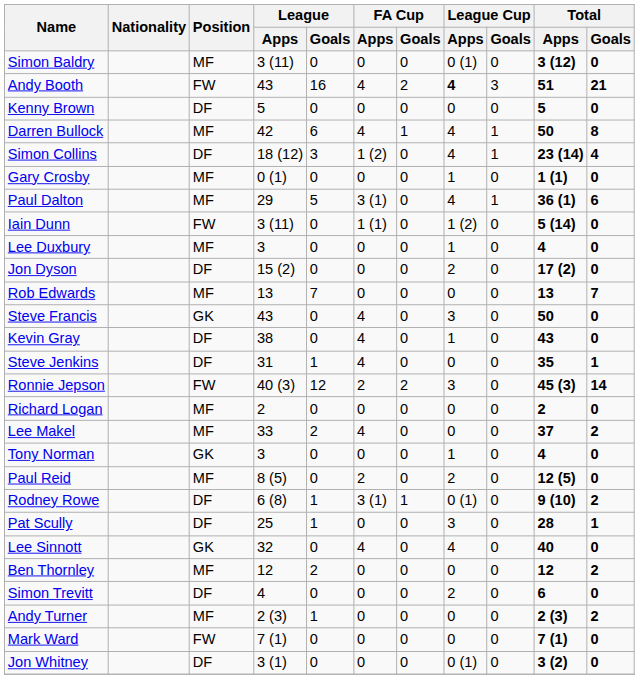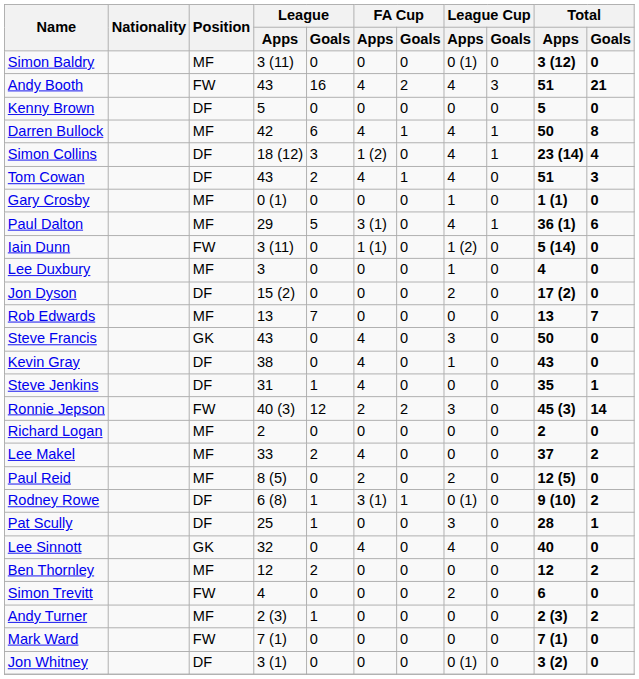 <table class="wikitable sortable">
 <tr>
 <th scope=col rowspan=2>Name</th>
 <th scope=col rowspan=2>Nationality</th>
 <th scope=col rowspan=2>Position</th>
 <th colspan=2>League</th>
 <th colspan=2>FA Cup</th>
 <th colspan=2>League Cup</th>
 <th colspan=2>Total</th>
 </tr>
 <tr>
 <th>Apps</th>
 <th>Goals</th>
 <th>Apps</th>
 <th>Goals</th>
 <th>Apps</th>
 <th>Goals</th>
 <th>Apps</th>
 <th>Goals</th>
 </tr>
 <tr>
 <td><a href='#'>Simon Baldry</a></td>
 <td></td>
 <td>MF</td>
 <td>3 (11)</td>
 <td>0</td>
 <td>0</td>
 <td>0</td>
 <td>0 (1)</td>
 <td>0</td>
 <td><strong>3 (12)</strong></td>
 <td><strong>0</strong></td>
 </tr>
 <tr>
 <td><a href='#'>Andy Booth</a></td>
 <td></td>
 <td>FW</td>
 <td>43</td>
 <td>16</td>
 <td>4</td>
 <td>2</td>
-<td><strong>4</strong></td>
+<td>4</td>
 <td>3</td>
 <td><strong>51</strong></td>
 <td><strong>21</strong></td>
 </tr>
 <tr>
 <td><a href='#'>Kenny Brown</a></td>
 <td></td>
 <td>DF</td>
 <td>5</td>
 <td>0</td>
 <td>0</td>
 <td>0</td>
 <td>0</td>
 <td>0</td>
 <td><strong>5</strong></td>
 <td><strong>0</strong></td>
 </tr>
 <tr>
 <td><a href='#'>Darren Bullock</a></td>
 <td></td>
 <td>MF</td>
 <td>42</td>
 <td>6</td>
 <td>4</td>
 <td>1</td>
 <td>4</td>
 <td>1</td>
 <td><strong>50</strong></td>
 <td><strong>8</strong></td>
 </tr>
 <tr>
 <td><a href='#'>Simon Collins</a></td>
 <td></td>
 <td>DF</td>
 <td>18 (12)</td>
 <td>3</td>
 <td>1 (2)</td>
 <td>0</td>
 <td>4</td>
 <td>1</td>
 <td><strong>23 (14)</strong></td>
 <td><strong>4</strong></td>
+</tr>
+<tr>
+<td><a href='#'>Tom Cowan</a></td>
+<td></td>
+<td>DF</td>
+<td>43</td>
+<td>2</td>
+<td>4</td>
+<td>1</td>
+<td>4</td>
+<td>0</td>
+<td><strong>51</strong></td>
+<td><strong>3</strong></td>
 </tr>
 <tr>
 <td><a href='#'>Gary Crosby</a></td>
 <td></td>
 <td>MF</td>
 <td>0 (1)</td>
 <td>0</td>
 <td>0</td>
 <td>0</td>
 <td>1</td>
 <td>0</td>
 <td><strong>1 (1)</strong></td>
 <td><strong>0</strong></td>
 </tr>
 <tr>
 <td><a href='#'>Paul Dalton</a></td>
 <td></td>
 <td>MF</td>
 <td>29</td>
 <td>5</td>
 <td>3 (1)</td>
 <td>0</td>
 <td>4</td>
 <td>1</td>
 <td><strong>36 (1)</strong></td>
 <td><strong>6</strong></td>
 </tr>
 <tr>
 <td><a href='#'>Iain Dunn</a></td>
 <td></td>
 <td>FW</td>
 <td>3 (11)</td>
 <td>0</td>
 <td>1 (1)</td>
 <td>0</td>
 <td>1 (2)</td>
 <td>0</td>
 <td><strong>5 (14)</strong></td>
 <td><strong>0</strong></td>
 </tr>
 <tr>
 <td><a href='#'>Lee Duxbury</a></td>
 <td></td>
 <td>MF</td>
 <td>3</td>
 <td>0</td>
 <td>0</td>
 <td>0</td>
 <td>1</td>
 <td>0</td>
 <td><strong>4</strong></td>
 <td><strong>0</strong></td>
 </tr>
 <tr>
 <td><a href='#'>Jon Dyson</a></td>
 <td></td>
 <td>DF</td>
 <td>15 (2)</td>
 <td>0</td>
 <td>0</td>
 <td>0</td>
 <td>2</td>
 <td>0</td>
 <td><strong>17 (2)</strong></td>
 <td><strong>0</strong></td>
 </tr>
 <tr>
 <td><a href='#'>Rob Edwards</a></td>
 <td></td>
 <td>MF</td>
 <td>13</td>
 <td>7</td>
 <td>0</td>
 <td>0</td>
 <td>0</td>
 <td>0</td>
 <td><strong>13</strong></td>
 <td><strong>7</strong></td>
 </tr>
 <tr>
 <td><a href='#'>Steve Francis</a></td>
 <td></td>
 <td>GK</td>
 <td>43</td>
 <td>0</td>
 <td>4</td>
 <td>0</td>
 <td>3</td>
 <td>0</td>
 <td><strong>50</strong></td>
 <td><strong>0</strong></td>
 </tr>
 <tr>
 <td><a href='#'>Kevin Gray</a></td>
 <td></td>
 <td>DF</td>
 <td>38</td>
 <td>0</td>
 <td>4</td>
 <td>0</td>
 <td>1</td>
 <td>0</td>
 <td><strong>43</strong></td>
 <td><strong>0</strong></td>
 </tr>
 <tr>
 <td><a href='#'>Steve Jenkins</a></td>
 <td></td>
 <td>DF</td>
 <td>31</td>
 <td>1</td>
 <td>4</td>
 <td>0</td>
 <td>0</td>
 <td>0</td>
 <td><strong>35</strong></td>
 <td><strong>1</strong></td>
 </tr>
 <tr>
 <td><a href='#'>Ronnie Jepson</a></td>
 <td></td>
 <td>FW</td>
 <td>40 (3)</td>
 <td>12</td>
 <td>2</td>
 <td>2</td>
 <td>3</td>
 <td>0</td>
 <td><strong>45 (3)</strong></td>
 <td><strong>14</strong></td>
 </tr>
 <tr>
 <td><a href='#'>Richard Logan</a></td>
 <td></td>
 <td>MF</td>
 <td>2</td>
 <td>0</td>
 <td>0</td>
 <td>0</td>
 <td>0</td>
 <td>0</td>
 <td><strong>2</strong></td>
 <td><strong>0</strong></td>
 </tr>
 <tr>
 <td><a href='#'>Lee Makel</a></td>
 <td></td>
 <td>MF</td>
 <td>33</td>
 <td>2</td>
 <td>4</td>
 <td>0</td>
 <td>0</td>
 <td>0</td>
 <td><strong>37</strong></td>
 <td><strong>2</strong></td>
 </tr>
 <tr>
-<td><a href='#'>Tony Norman</a></td>
-<td></td>
-<td>GK</td>
-<td>3</td>
-<td>0</td>
-<td>0</td>
-<td>0</td>
-<td>1</td>
-<td>0</td>
-<td><strong>4</strong></td>
-<td><strong>0</strong></td>
-</tr>
-<tr>
 <td><a href='#'>Paul Reid</a></td>
 <td></td>
 <td>MF</td>
 <td>8 (5)</td>
 <td>0</td>
 <td>2</td>
 <td>0</td>
 <td>2</td>
 <td>0</td>
 <td><strong>12 (5)</strong></td>
 <td><strong>0</strong></td>
 </tr>
 <tr>
 <td><a href='#'>Rodney Rowe</a></td>
 <td></td>
 <td>DF</td>
 <td>6 (8)</td>
 <td>1</td>
 <td>3 (1)</td>
 <td>1</td>
 <td>0 (1)</td>
 <td>0</td>
 <td><strong>9 (10)</strong></td>
 <td><strong>2</strong></td>
 </tr>
 <tr>
 <td><a href='#'>Pat Scully</a></td>
 <td></td>
 <td>DF</td>
 <td>25</td>
 <td>1</td>
 <td>0</td>
 <td>0</td>
 <td>3</td>
 <td>0</td>
 <td><strong>28</strong></td>
 <td><strong>1</strong></td>
 </tr>
 <tr>
 <td><a href='#'>Lee Sinnott</a></td>
 <td></td>
 <td>GK</td>
 <td>32</td>
 <td>0</td>
 <td>4</td>
 <td>0</td>
 <td>4</td>
 <td>0</td>
 <td><strong>40</strong></td>
 <td><strong>0</strong></td>
 </tr>
 <tr>
 <td><a href='#'>Ben Thornley</a></td>
 <td></td>
 <td>MF</td>
 <td>12</td>
 <td>2</td>
 <td>0</td>
 <td>0</td>
 <td>0</td>
 <td>0</td>
 <td><strong>12</strong></td>
 <td><strong>2</strong></td>
 </tr>
 <tr>
 <td><a href='#'>Simon Trevitt</a></td>
 <td></td>
-<td>DF</td>
+<td>FW</td>
 <td>4</td>
 <td>0</td>
 <td>0</td>
 <td>0</td>
 <td>2</td>
 <td>0</td>
 <td><strong>6</strong></td>
 <td><strong>0</strong></td>
 </tr>
 <tr>
 <td><a href='#'>Andy Turner</a></td>
 <td></td>
 <td>MF</td>
 <td>2 (3)</td>
 <td>1</td>
 <td>0</td>
 <td>0</td>
 <td>0</td>
 <td>0</td>
 <td><strong>2 (3)</strong></td>
 <td><strong>2</strong></td>
 </tr>
 <tr>
 <td><a href='#'>Mark Ward</a></td>
 <td></td>
 <td>FW</td>
 <td>7 (1)</td>
 <td>0</td>
 <td>0</td>
 <td>0</td>
 <td>0</td>
 <td>0</td>
 <td><strong>7 (1)</strong></td>
 <td><strong>0</strong></td>
 </tr>
 <tr>
 <td><a href='#'>Jon Whitney</a></td>
 <td></td>
 <td>DF</td>
 <td>3 (1)</td>
 <td>0</td>
 <td>0</td>
 <td>0</td>
 <td>0 (1)</td>
 <td>0</td>
 <td><strong>3 (2)</strong></td>
 <td><strong>0</strong></td>
 </tr>
 <tr>
 </tr>
 </table>
